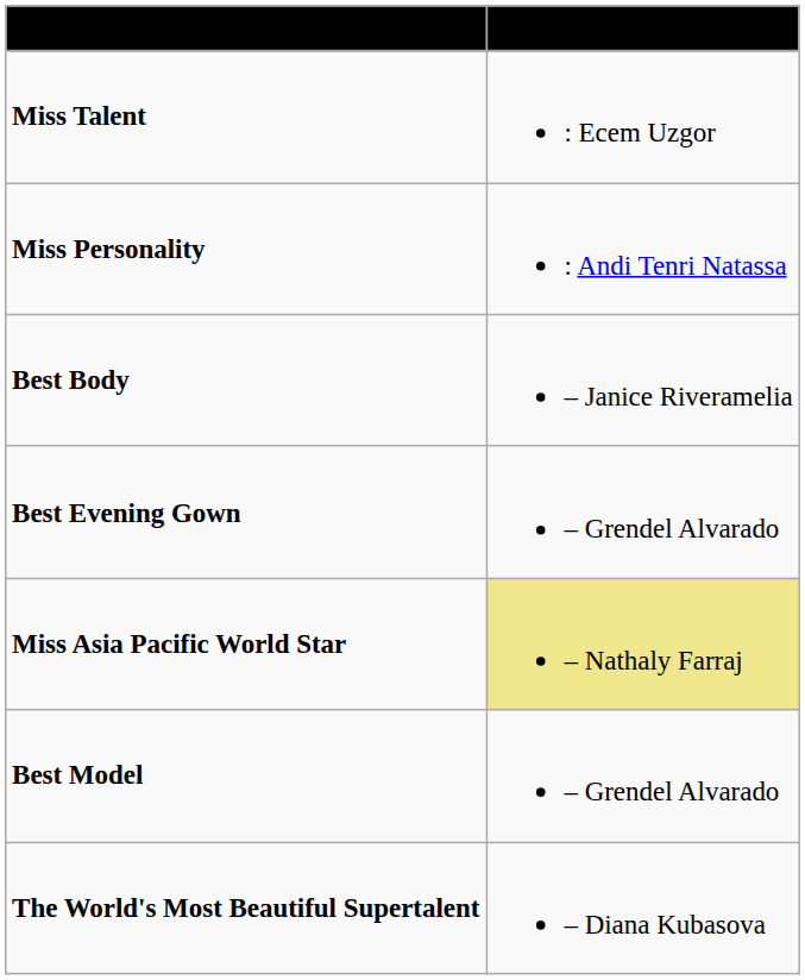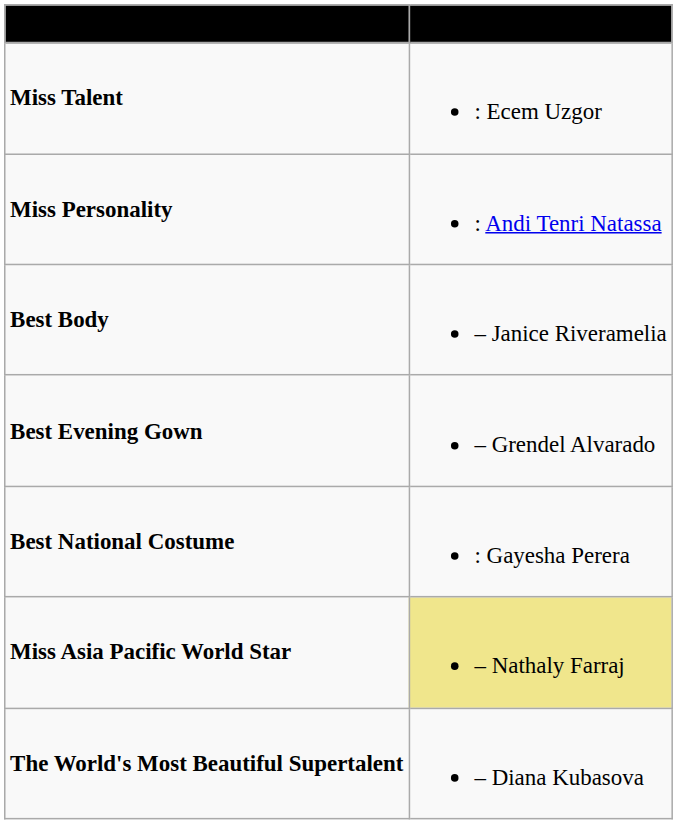 <table class="wikitable" style="font-size: 95%;">
 <tr bgcolor="black" colspan=60 align="center">
 <td><span><strong>Award</strong> </span></td>
 <td><span><strong>Contestant</strong></span></td>
 </tr>
 <tr>
 <td><strong>Miss Talent</strong></td>
 <td><br><ul><li><strong></strong>: Ecem Uzgor</li></ul></td>
 </tr>
 <tr>
 <td><strong>Miss Personality</strong></td>
 <td><br><ul><li><strong></strong>: <a href='#'>Andi Tenri Natassa</a></li></ul></td>
 </tr>
 <tr>
 <td><strong>Best Body</strong></td>
 <td><br><ul><li><strong></strong> – Janice Riveramelia</li></ul></td>
 </tr>
 <tr>
 <td><strong>Best Evening Gown</strong></td>
 <td><br><ul><li><strong></strong> – Grendel Alvarado</li></ul></td>
 </tr>
 <tr>
+<td><strong>Best National Costume</strong></td>
+<td><br><ul><li><strong></strong>: Gayesha Perera</li></ul></td>
+</tr>
+<tr>
 <td><strong>Miss Asia Pacific World Star</strong></td>
 <td style="background: khaki;"><br><ul><li><strong></strong> – Nathaly Farraj</li></ul></td>
-</tr>
-<tr>
-<td><strong>Best Model</strong></td>
-<td><br><ul><li><strong></strong> – Grendel Alvarado</li></ul></td>
 </tr>
 <tr>
 <td><strong>The World's Most Beautiful Supertalent</strong></td>
 <td><br><ul><li><strong></strong> – Diana Kubasova</li></ul></td>
 </tr>
 </table>
